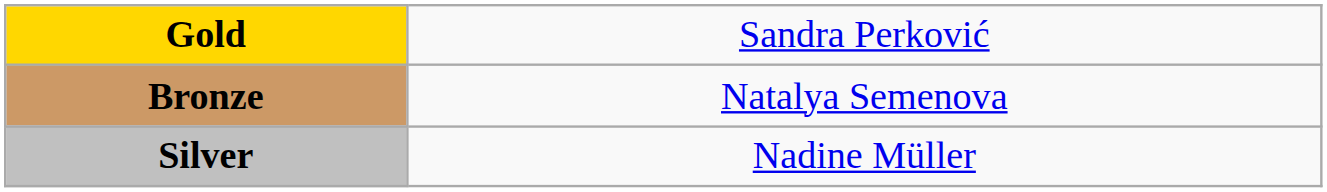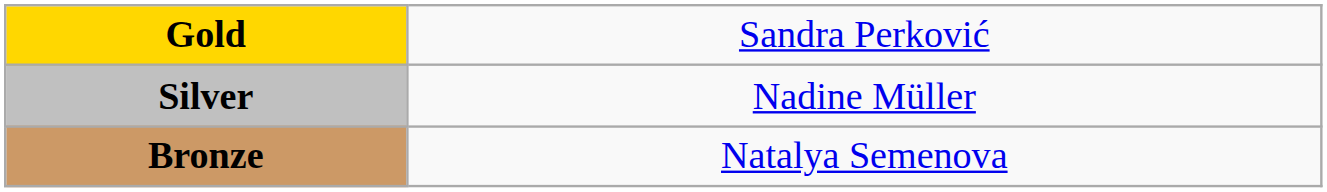 <table class="wikitable" style=" text-align:center; " width="35%">
 <tr>
 <td bgcolor="gold"><strong>Gold</strong></td>
 <td><a href='#'>Sandra Perković</a><br>  <small><em></em></small></td>
 </tr>
 <tr>
+<td bgcolor="silver"><strong>Silver</strong></td>
+<td><a href='#'>Nadine Müller</a><br>  <small><em></em></small></td>
+</tr>
+<tr>
 <td bgcolor="CC9966"><strong>Bronze</strong></td>
 <td><a href='#'>Natalya Semenova</a><br>  <small><em></em></small></td>
 </tr>
-<tr>
-<td bgcolor="silver"><strong>Silver</strong></td>
-<td><a href='#'>Nadine Müller</a><br>  <small><em></em></small></td>
-</tr>
 </table>
